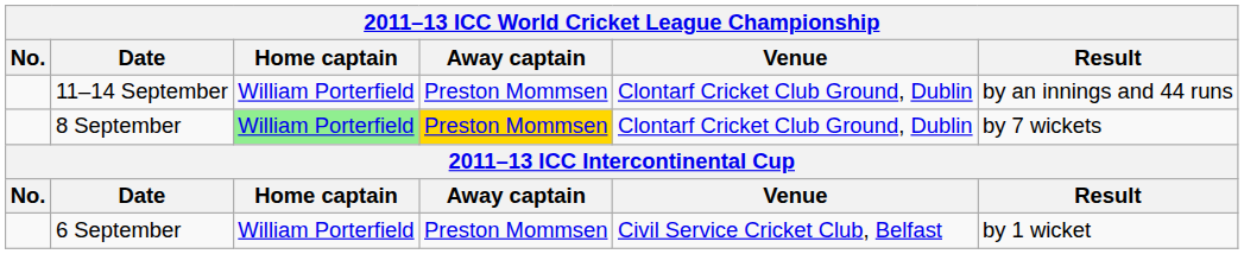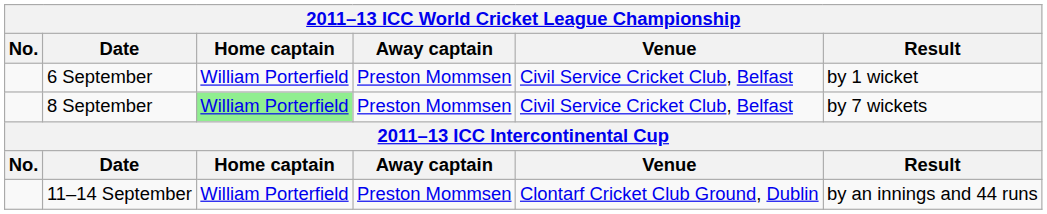 <table class="wikitable">
 <tr>
 <th colspan="6"><a href='#'>2011–13 ICC World Cricket League Championship</a></th>
+</tr>
+<tr>
+<th>No.</th>
+<th>Date</th>
+<th>Home captain</th>
+<th>Away captain</th>
+<th>Venue</th>
+<th>Result</th>
+</tr>
+<tr>
+<td></td>
+<td>6 September</td>
+<td><a href='#'>William Porterfield</a></td>
+<td><a href='#'>Preston Mommsen</a></td>
+<td><a href='#'>Civil Service Cricket Club</a>, <a href='#'>Belfast</a></td>
+<td> by 1 wicket</td>
+</tr>
+<tr>
+<td></td>
+<td>8 September</td>
+<td style="background: lightgreen;"><a href='#'>William Porterfield</a></td>
+<td><a href='#'>Preston Mommsen</a></td>
+<td><a href='#'>Civil Service Cricket Club</a>, <a href='#'>Belfast</a></td>
+<td> by 7 wickets</td>
+</tr>
+<tr>
+<th colspan="6"><a href='#'>2011–13 ICC Intercontinental Cup</a></th>
 </tr>
 <tr>
 <th>No.</th>
 <th>Date</th>
 <th>Home captain</th>
 <th>Away captain</th>
 <th>Venue</th>
 <th>Result</th>
 </tr>
 <tr>
 <td></td>
 <td>11–14 September</td>
 <td><a href='#'>William Porterfield</a></td>
 <td><a href='#'>Preston Mommsen</a></td>
 <td><a href='#'>Clontarf Cricket Club Ground</a>, <a href='#'>Dublin</a></td>
 <td> by an innings and 44 runs</td>
 </tr>
-<tr>
-<td></td>
-<td>8 September</td>
-<td style="background: lightgreen;"><a href='#'>William Porterfield</a></td>
-<td style="background: gold;"><a href='#'>Preston Mommsen</a></td>
-<td><a href='#'>Clontarf Cricket Club Ground</a>, <a href='#'>Dublin</a></td>
-<td> by 7 wickets</td>
-</tr>
-<tr>
-<th colspan="6"><a href='#'>2011–13 ICC Intercontinental Cup</a></th>
-</tr>
-<tr>
-<th>No.</th>
-<th>Date</th>
-<th>Home captain</th>
-<th>Away captain</th>
-<th>Venue</th>
-<th>Result</th>
-</tr>
-<tr>
-<td></td>
-<td>6 September</td>
-<td><a href='#'>William Porterfield</a></td>
-<td><a href='#'>Preston Mommsen</a></td>
-<td><a href='#'>Civil Service Cricket Club</a>, <a href='#'>Belfast</a></td>
-<td> by 1 wicket</td>
-</tr>
 </table>
